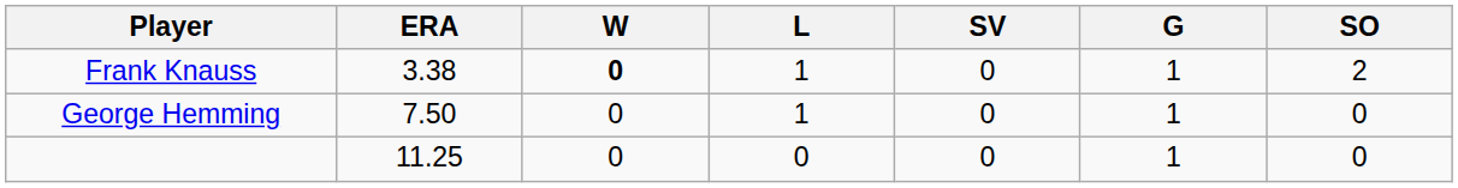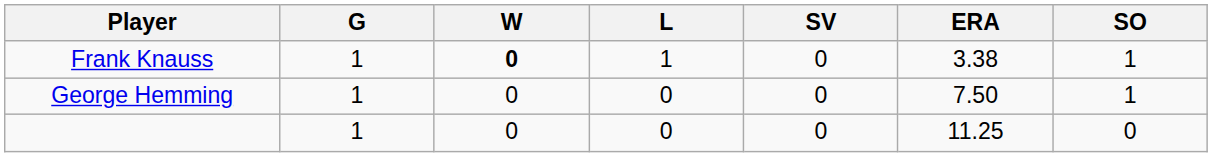 <table class="wikitable sortable">
 <tr>
 <th bgcolor="#DDDDFF" width="16%">Player</th>
-<th bgcolor="#DDDDFF" width="9%">ERA</th>
+<th bgcolor="#DDDDFF" width="9%">G</th>
 <th bgcolor="#DDDDFF" width="9%">W</th>
 <th bgcolor="#DDDDFF" width="9%">L</th>
 <th bgcolor="#DDDDFF" width="9%">SV</th>
-<th bgcolor="#DDDDFF" width="9%">G</th>
+<th bgcolor="#DDDDFF" width="9%">ERA</th>
 <th bgcolor="#DDDDFF" width="9%">SO</th>
 </tr>
 <tr align="center">
 <td><a href='#'>Frank Knauss</a></td>
-<td>3.38</td>
+<td>1</td>
 <td><strong>0</strong></td>
 <td>1</td>
 <td>0</td>
+<td>3.38</td>
 <td>1</td>
-<td>2</td>
 </tr>
 <tr align=center>
 <td><a href='#'>George Hemming</a></td>
-<td>7.50</td>
-<td>0</td>
 <td>1</td>
 <td>0</td>
+<td>0</td>
+<td>0</td>
+<td>7.50</td>
 <td>1</td>
-<td>0</td>
 </tr>
 <tr align=center>
 <td></td>
-<td>11.25</td>
+<td>1</td>
 <td>0</td>
 <td>0</td>
 <td>0</td>
-<td>1</td>
+<td>11.25</td>
 <td>0</td>
 </tr>
 </table>
